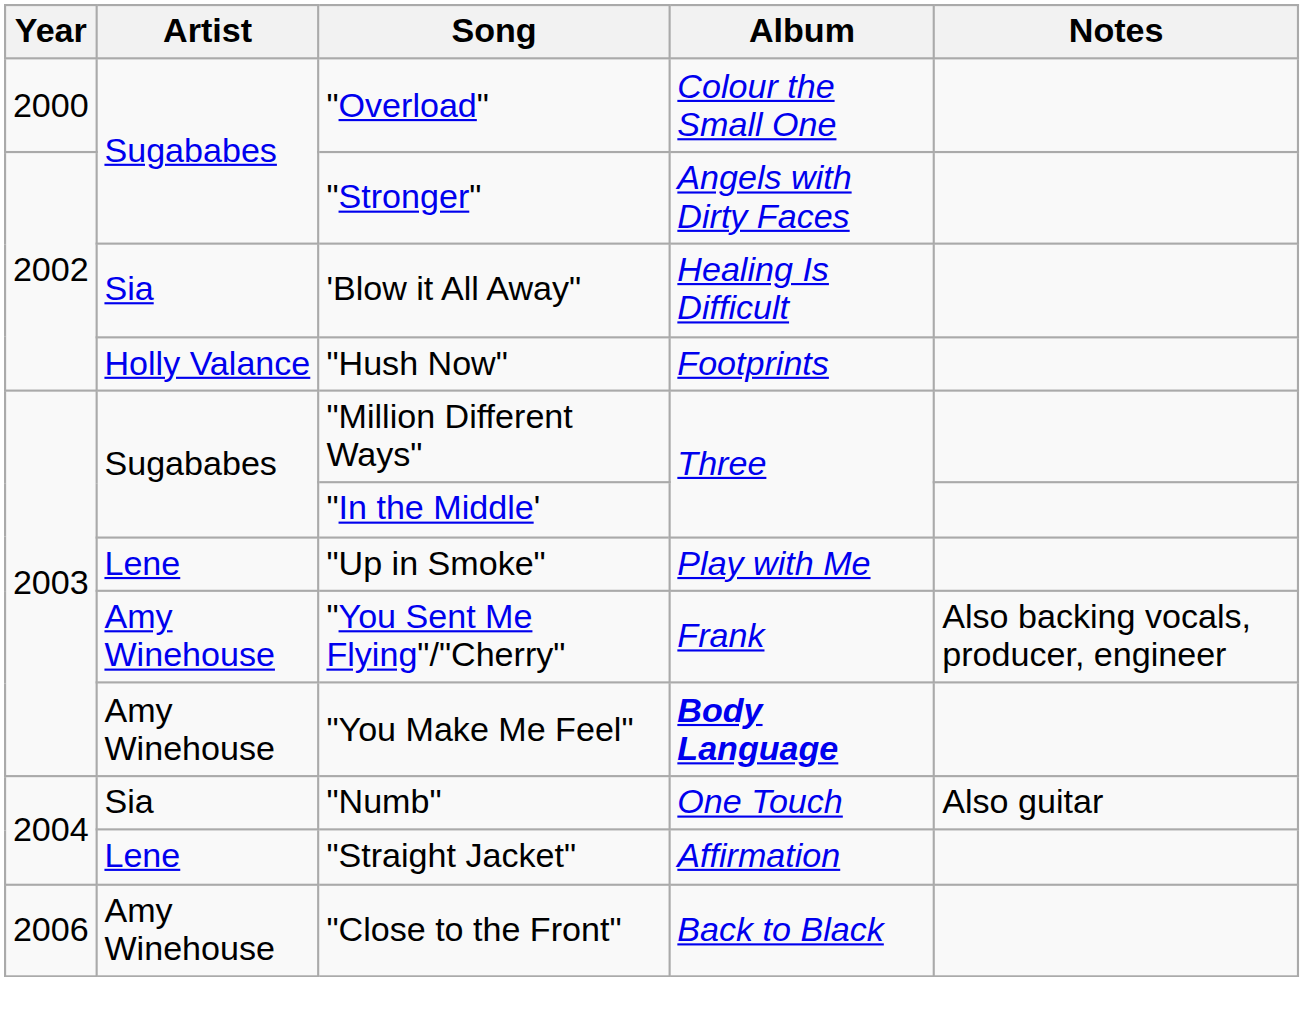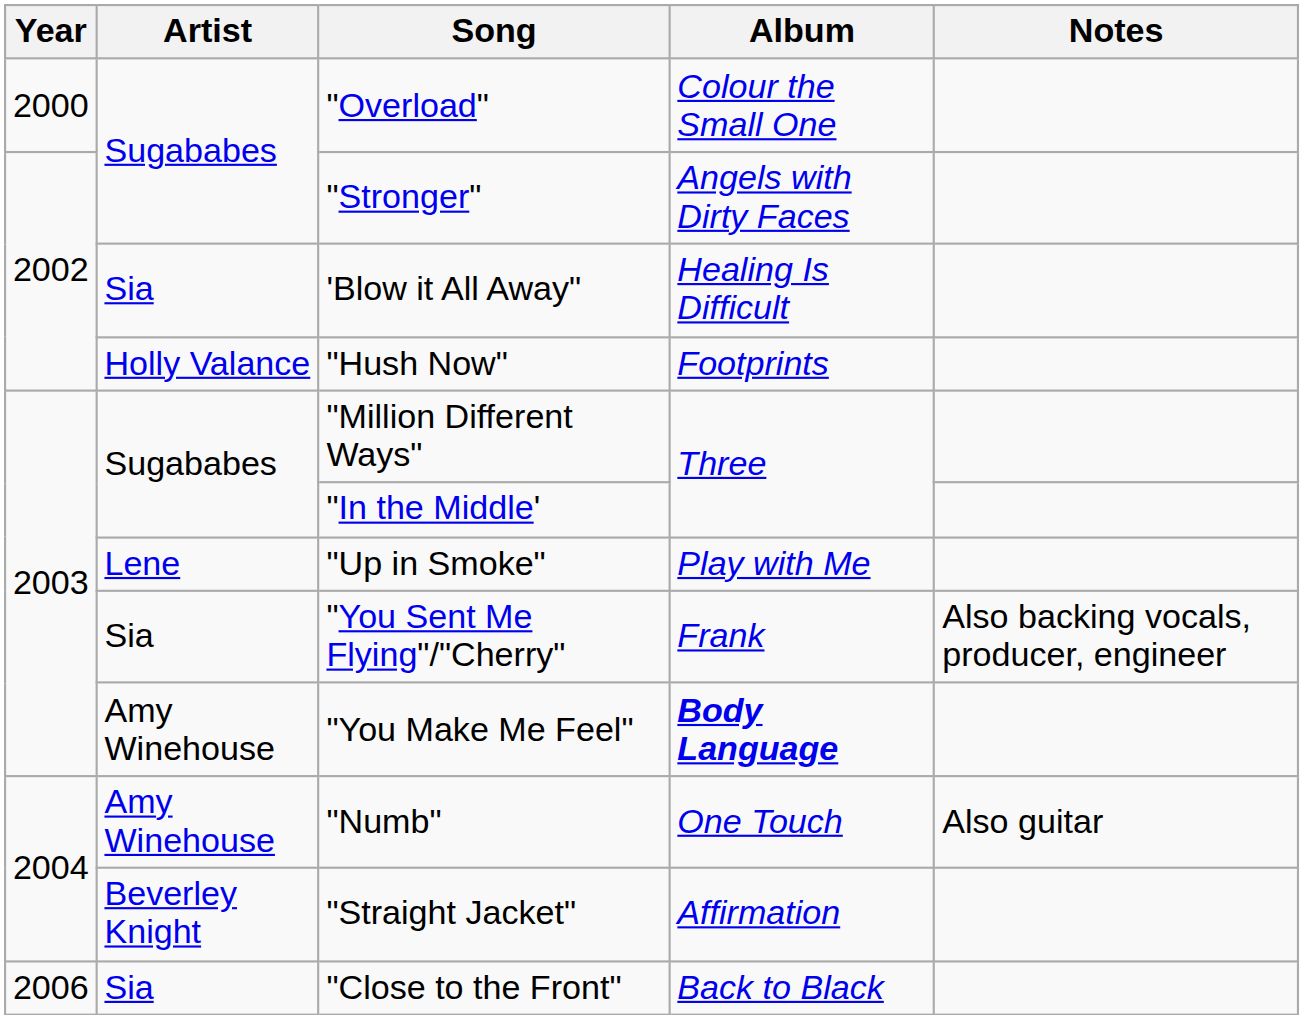 <table class="wikitable">
 <tr>
 <th>Year</th>
 <th>Artist</th>
 <th>Song</th>
 <th>Album</th>
 <th>Notes</th>
 </tr>
 <tr>
 <td>2000</td>
 <td rowspan="2"><a href='#'>Sugababes</a></td>
 <td>"<a href='#'>Overload</a>"</td>
 <td><em><a href='#'>Colour the Small One</a></em></td>
 <td></td>
 </tr>
 <tr>
 <td rowspan="3">2002</td>
 <td>"<a href='#'>Stronger</a>"</td>
 <td><em><a href='#'>Angels with Dirty Faces</a></em></td>
 <td></td>
 </tr>
 <tr>
 <td><a href='#'>Sia</a></td>
 <td>'Blow it All Away"</td>
 <td><em><a href='#'>Healing Is Difficult</a></em></td>
 <td></td>
 </tr>
 <tr>
 <td><a href='#'>Holly Valance</a></td>
 <td>"Hush Now"</td>
 <td><em><a href='#'>Footprints</a></em></td>
 <td></td>
 </tr>
 <tr>
 <td rowspan="5">2003</td>
 <td rowspan="2">Sugababes</td>
 <td>"Million Different Ways"</td>
 <td rowspan="2"><em><a href='#'>Three</a></em></td>
 <td></td>
 </tr>
 <tr>
 <td>"<a href='#'>In the Middle</a>'</td>
 <td></td>
 </tr>
 <tr>
 <td><a href='#'>Lene</a></td>
 <td>"Up in Smoke"</td>
 <td><em><a href='#'>Play with Me</a></em></td>
 <td></td>
 </tr>
 <tr>
-<td><a href='#'>Amy Winehouse</a></td>
+<td>Sia</td>
 <td>"<a href='#'>You Sent Me Flying</a>"/"Cherry"</td>
 <td><em><a href='#'>Frank</a></em></td>
 <td>Also backing vocals, producer, engineer</td>
 </tr>
 <tr>
 <td>Amy Winehouse</td>
 <td>"You Make Me Feel"</td>
 <td><strong><em><a href='#'>Body Language</a></em></strong></td>
 <td></td>
 </tr>
 <tr>
 <td rowspan="2">2004</td>
-<td>Sia</td>
+<td><a href='#'>Amy Winehouse</a></td>
 <td>"Numb"</td>
 <td><em><a href='#'>One Touch</a></em></td>
 <td>Also guitar</td>
 </tr>
 <tr>
-<td><a href='#'>Lene</a></td>
+<td><a href='#'>Beverley Knight</a></td>
 <td>"Straight Jacket"</td>
 <td><em><a href='#'>Affirmation</a></em></td>
 <td></td>
 </tr>
 <tr>
 <td>2006</td>
-<td>Amy Winehouse</td>
+<td><a href='#'>Sia</a></td>
 <td>"Close to the Front"</td>
 <td><em><a href='#'>Back to Black</a></em></td>
 <td></td>
 </tr>
 </table>
